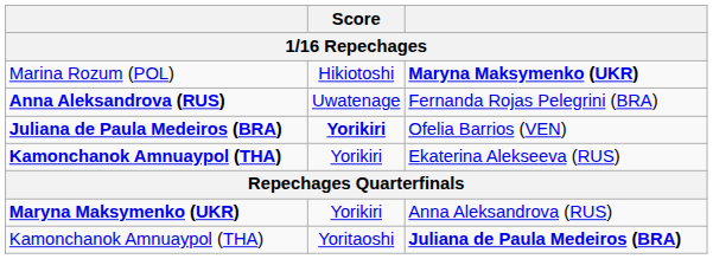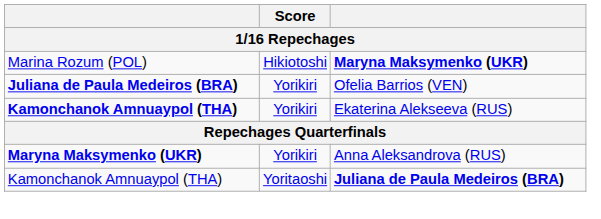 <table class="wikitable" style="text-align: left; ">
 <tr>
 <th align="right" width="270"></th>
 <th width="65">Score</th>
 <th align="left" width="270"></th>
 </tr>
 <tr>
 <th colspan=3>1/16 Repechages</th>
 </tr>
 <tr>
 <td> <a href='#'>Marina Rozum</a> (<a href='#'>POL</a>)</td>
 <td align="center"><a href='#'>Hikiotoshi</a></td>
 <td> <strong><a href='#'>Maryna Maksymenko</a> (<a href='#'>UKR</a>)</strong></td>
 </tr>
 <tr>
-<td><strong> <a href='#'>Anna Aleksandrova</a> (<a href='#'>RUS</a>)</strong></td>
-<td align="center"><a href='#'>Uwatenage</a></td>
-<td> <a href='#'>Fernanda Rojas Pelegrini</a> (<a href='#'>BRA</a>)</td>
-</tr>
-<tr>
 <td><strong> <a href='#'>Juliana de Paula Medeiros</a> (<a href='#'>BRA</a>)</strong></td>
-<td align="center"><strong><a href='#'>Yorikiri</a></strong></td>
+<td align="center"><a href='#'>Yorikiri</a></td>
 <td> <a href='#'>Ofelia Barrios</a> (<a href='#'>VEN</a>)</td>
 </tr>
 <tr>
 <td> <strong><a href='#'>Kamonchanok Amnuaypol</a> (<a href='#'>THA</a>)</strong></td>
 <td align="center"><a href='#'>Yorikiri</a></td>
 <td> <a href='#'>Ekaterina Alekseeva</a> (<a href='#'>RUS</a>)</td>
 </tr>
 <tr>
 <th colspan=3>Repechages Quarterfinals</th>
 </tr>
 <tr>
 <td> <strong><a href='#'>Maryna Maksymenko</a> (<a href='#'>UKR</a>)</strong></td>
 <td align="center"><a href='#'>Yorikiri</a></td>
 <td> <a href='#'>Anna Aleksandrova</a> (<a href='#'>RUS</a>)</td>
 </tr>
 <tr>
 <td> <a href='#'>Kamonchanok Amnuaypol</a> (<a href='#'>THA</a>)</td>
 <td align="center"><a href='#'>Yoritaoshi</a></td>
 <td><strong> <a href='#'>Juliana de Paula Medeiros</a> (<a href='#'>BRA</a>)</strong></td>
 </tr>
 </table>
